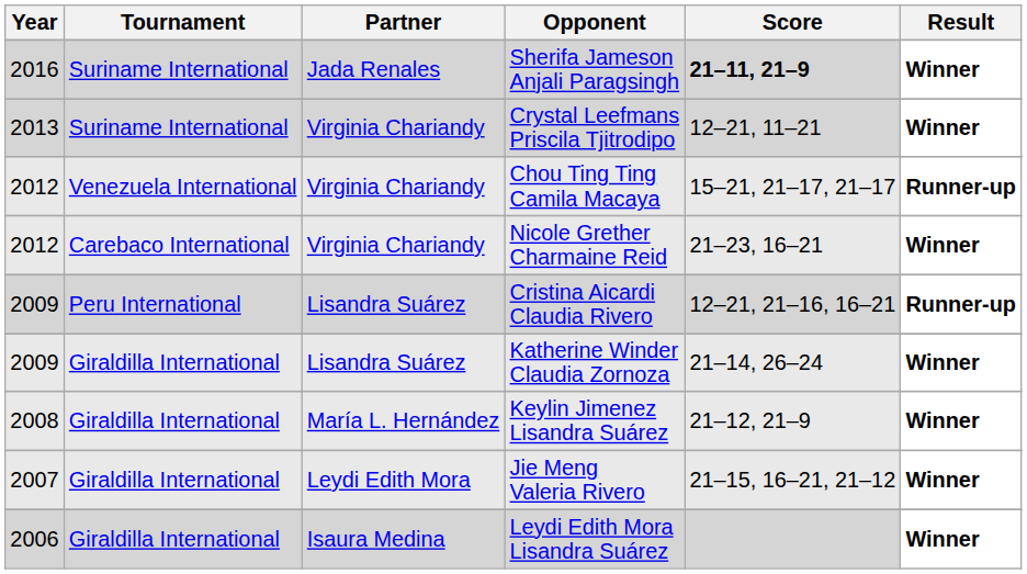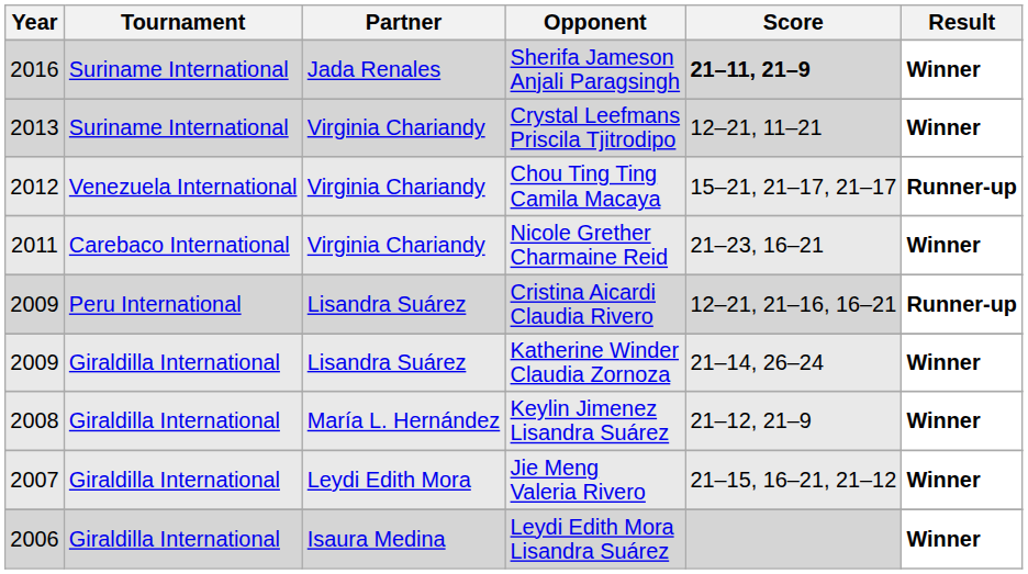 <table class="sortable wikitable" style="font-size: 90%;">
 <tr>
 <th>Year</th>
 <th>Tournament</th>
 <th>Partner</th>
 <th>Opponent</th>
 <th>Score</th>
 <th>Result</th>
 </tr>
 <tr>
 </tr>
 <tr style="background:#D5D5D5">
 <td align="center">2016</td>
 <td align="left"><a href='#'>Suriname International</a></td>
 <td align="left"> <a href='#'>Jada Renales</a></td>
 <td align="left"> <a href='#'>Sherifa Jameson</a><br> <a href='#'>Anjali Paragsingh</a></td>
 <td align="left"><strong>21–11, 21–9</strong></td>
 <td style="text-align:left; background:white"> <strong>Winner</strong></td>
 </tr>
 <tr>
 </tr>
 <tr style="background:#D5D5D5">
 <td align="center">2013</td>
 <td align="left"><a href='#'>Suriname International</a></td>
 <td align="left"> <a href='#'>Virginia Chariandy</a></td>
 <td align="left"> <a href='#'>Crystal Leefmans</a><br> <a href='#'>Priscila Tjitrodipo</a></td>
 <td align="left">12–21, 11–21</td>
 <td style="text-align:left; background:white"> <strong>Winner</strong></td>
 </tr>
 <tr>
 </tr>
 <tr style="background:#E9E9E9">
 <td align="center">2012</td>
 <td align="left"><a href='#'>Venezuela International</a></td>
 <td align="left"> <a href='#'>Virginia Chariandy</a></td>
 <td align="left"> <a href='#'>Chou Ting Ting</a><br> <a href='#'>Camila Macaya</a></td>
 <td align="left">15–21, 21–17, 21–17</td>
 <td style="text-align:left; background:white"> <strong>Runner-up</strong></td>
 </tr>
 <tr>
 </tr>
 <tr style="background:#E9E9E9">
-<td align="center">2012</td>
+<td align="center">2011</td>
 <td align="left"><a href='#'>Carebaco International</a></td>
 <td align="left"> <a href='#'>Virginia Chariandy</a></td>
 <td align="left"> <a href='#'>Nicole Grether</a><br> <a href='#'>Charmaine Reid</a></td>
 <td align="left">21–23, 16–21</td>
 <td style="text-align:left; background:white"> <strong>Winner</strong></td>
 </tr>
 <tr>
 </tr>
 <tr style="background:#D5D5D5">
 <td align="center">2009</td>
 <td align="left"><a href='#'>Peru International</a></td>
 <td align="left"> <a href='#'>Lisandra Suárez</a></td>
 <td align="left"> <a href='#'>Cristina Aicardi</a><br> <a href='#'>Claudia Rivero</a></td>
 <td align="left">12–21, 21–16, 16–21</td>
 <td style="text-align:left; background:white"> <strong>Runner-up</strong></td>
 </tr>
 <tr>
 </tr>
 <tr style="background:#E9E9E9">
 <td align="center">2009</td>
 <td align="left"><a href='#'>Giraldilla International</a></td>
 <td align="left"> <a href='#'>Lisandra Suárez</a></td>
 <td align="left"> <a href='#'>Katherine Winder</a><br> <a href='#'>Claudia Zornoza</a></td>
 <td align="left">21–14, 26–24</td>
 <td style="text-align:left; background:white"> <strong>Winner</strong></td>
 </tr>
 <tr>
 </tr>
 <tr style="background:#E9E9E9">
 <td align="center">2008</td>
 <td align="left"><a href='#'>Giraldilla International</a></td>
 <td align="left"> <a href='#'>María L. Hernández</a></td>
 <td align="left"> <a href='#'>Keylin Jimenez</a><br> <a href='#'>Lisandra Suárez</a></td>
 <td align="left">21–12, 21–9</td>
 <td style="text-align:left; background:white"> <strong>Winner</strong></td>
 </tr>
 <tr>
 </tr>
 <tr style="background:#E9E9E9">
 <td align="center">2007</td>
 <td align="left"><a href='#'>Giraldilla International</a></td>
 <td align="left"> <a href='#'>Leydi Edith Mora</a></td>
 <td align="left"> <a href='#'>Jie Meng</a><br> <a href='#'>Valeria Rivero</a></td>
 <td align="left">21–15, 16–21, 21–12</td>
 <td style="text-align:left; background:white"> <strong>Winner</strong></td>
 </tr>
 <tr>
 </tr>
 <tr style="background:#D5D5D5">
 <td align="center">2006</td>
 <td align="left"><a href='#'>Giraldilla International</a></td>
 <td align="left"> <a href='#'>Isaura Medina</a></td>
 <td align="left"> <a href='#'>Leydi Edith Mora</a><br> <a href='#'>Lisandra Suárez</a></td>
 <td align="left"></td>
 <td style="text-align:left; background:white"> <strong>Winner</strong></td>
 </tr>
 </table>
